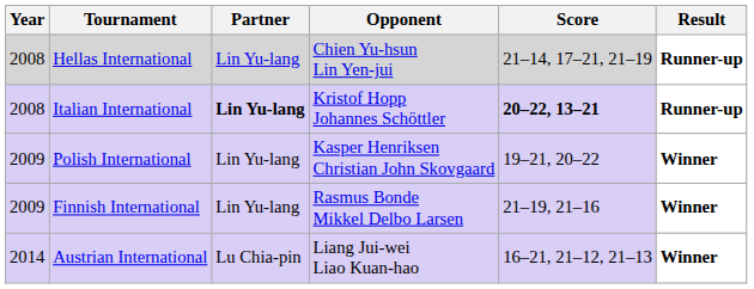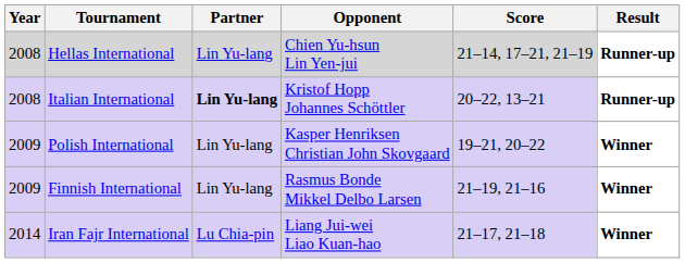 <table class="sortable wikitable" style="font-size: 90%;">
 <tr>
 <th>Year</th>
 <th>Tournament</th>
 <th>Partner</th>
 <th>Opponent</th>
 <th>Score</th>
 <th>Result</th>
 </tr>
 <tr style="background:#D5D5D5">
 <td align="center">2008</td>
 <td align="left"><a href='#'>Hellas International</a></td>
 <td align="left"> <a href='#'>Lin Yu-lang</a></td>
 <td align="left"> <a href='#'>Chien Yu-hsun</a><br> <a href='#'>Lin Yen-jui</a></td>
 <td align="left">21–14, 17–21, 21–19</td>
 <td style="text-align:left; background:white"> <strong>Runner-up</strong></td>
 </tr>
 <tr style="background:#D8CEF6">
 <td align="center">2008</td>
 <td align="left"><a href='#'>Italian International</a></td>
 <td align="left"><strong> Lin Yu-lang</strong></td>
 <td align="left"> <a href='#'>Kristof Hopp</a><br> <a href='#'>Johannes Schöttler</a></td>
-<td align="left"><strong>20–22, 13–21</strong></td>
+<td align="left">20–22, 13–21</td>
 <td style="text-align:left; background:white"> <strong>Runner-up</strong></td>
 </tr>
 <tr style="background:#D8CEF6">
 <td align="center">2009</td>
 <td align="left"><a href='#'>Polish International</a></td>
 <td align="left"> Lin Yu-lang</td>
 <td align="left"> <a href='#'>Kasper Henriksen</a><br> <a href='#'>Christian John Skovgaard</a></td>
 <td align="left">19–21, 20–22</td>
 <td style="text-align:left; background:white"> <strong>Winner</strong></td>
 </tr>
 <tr style="background:#D8CEF6">
 <td align="center">2009</td>
 <td align="left"><a href='#'>Finnish International</a></td>
 <td align="left"> Lin Yu-lang</td>
 <td align="left"> <a href='#'>Rasmus Bonde</a><br> <a href='#'>Mikkel Delbo Larsen</a></td>
 <td align="left">21–19, 21–16</td>
 <td style="text-align:left; background:white"> <strong>Winner</strong></td>
 </tr>
 <tr style="background:#D8CEF6">
 <td align="center">2014</td>
-<td align="left"><a href='#'>Austrian International</a></td>
-<td align="left"> Lu Chia-pin</td>
-<td align="left"> Liang Jui-wei<br> Liao Kuan-hao</td>
-<td align="left">16–21, 21–12, 21–13</td>
+<td align="left"><a href='#'>Iran Fajr International</a></td>
+<td align="left"> <a href='#'>Lu Chia-pin</a></td>
+<td align="left"> <a href='#'>Liang Jui-wei</a><br> <a href='#'>Liao Kuan-hao</a></td>
+<td align="left">21–17, 21–18</td>
 <td style="text-align:left; background:white"> <strong>Winner</strong></td>
 </tr>
 </table>
